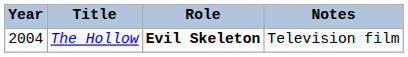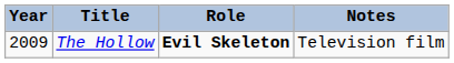 <table class="wikitable" style="font-size:95%;">
 <tr>
 <th style="background:#B0C4DE;">Year</th>
 <th style="background:#B0C4DE;">Title</th>
 <th style="background:#B0C4DE;">Role</th>
 <th style="background:#B0C4DE;">Notes</th>
 </tr>
 <tr>
-<td>2004</td>
+<td>2009</td>
 <td><em><a href='#'>The Hollow</a></em></td>
 <td><strong>Evil Skeleton</strong></td>
 <td>Television film</td>
 </tr>
 </table>
